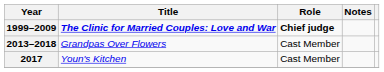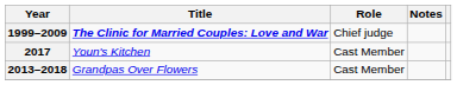 <table class="wikitable plainrowheaders sortable">
 <tr>
 <th scope="col">Year</th>
 <th scope="col">Title</th>
 <th scope="col">Role</th>
 <th scope="col" class="unsortable">Notes</th>
 <th scope="col" class="unsortable"></th>
 </tr>
 <tr>
 <th scope="row">1999–2009</th>
 <td><strong><em><a href='#'>The Clinic for Married Couples: Love and War</a></em></strong></td>
-<td><strong>Chief judge</strong></td>
-<td></td>
-<td style="text-align:center"></td>
-</tr>
-<tr>
-<th scope="row">2013–2018</th>
-<td><em><a href='#'>Grandpas Over Flowers</a></em></td>
-<td>Cast Member</td>
+<td>Chief judge</td>
 <td></td>
 <td style="text-align:center"></td>
 </tr>
 <tr>
 <th scope="row">2017</th>
 <td><em><a href='#'>Youn's Kitchen</a></em></td>
 <td>Cast Member</td>
 <td></td>
 <td></td>
 </tr>
 <tr>
+<th scope="row">2013–2018</th>
+<td><em><a href='#'>Grandpas Over Flowers</a></em></td>
+<td>Cast Member</td>
+<td></td>
+<td style="text-align:center"></td>
+</tr>
+<tr>
 </tr>
 </table>
